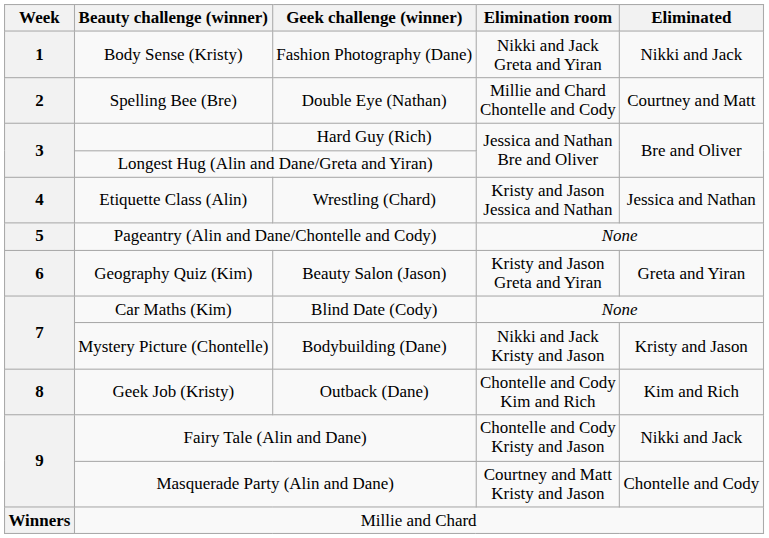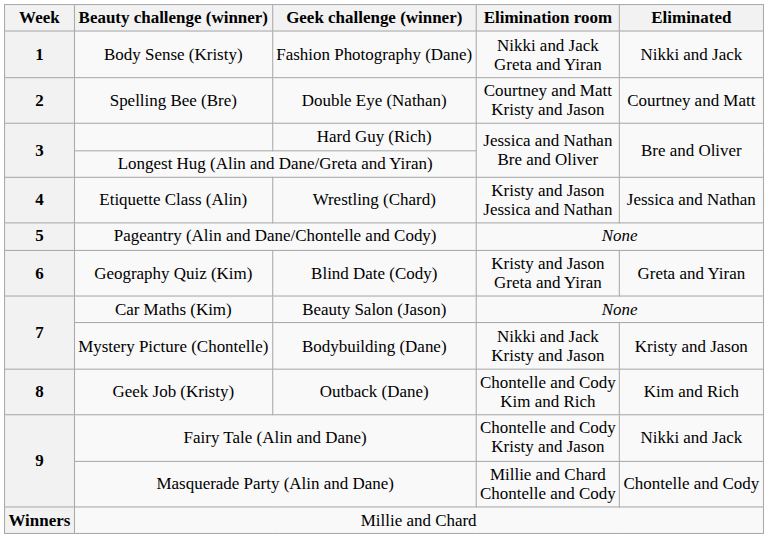 <table class="wikitable" style="text-align: center">
 <tr>
 <th>Week</th>
 <th>Beauty challenge (winner)</th>
 <th>Geek challenge (winner)</th>
 <th>Elimination room</th>
 <th>Eliminated</th>
 </tr>
 <tr>
 <th>1</th>
 <td>Body Sense (Kristy)</td>
 <td>Fashion Photography (Dane)</td>
 <td>Nikki and Jack<br>Greta and Yiran</td>
 <td>Nikki and Jack</td>
 </tr>
 <tr>
 <th>2</th>
 <td>Spelling Bee (Bre)</td>
 <td>Double Eye (Nathan)</td>
-<td>Millie and Chard<br>Chontelle and Cody</td>
+<td>Courtney and Matt<br>Kristy and Jason</td>
 <td>Courtney and Matt</td>
 </tr>
 <tr>
 <th rowspan="2">3</th>
 <td></td>
 <td>Hard Guy (Rich)</td>
 <td rowspan="2">Jessica and Nathan<br>Bre and Oliver</td>
 <td rowspan="2">Bre and Oliver</td>
 </tr>
 <tr>
 <td colspan="2">Longest Hug (Alin and Dane/Greta and Yiran)</td>
 </tr>
 <tr>
 <th>4</th>
 <td>Etiquette Class (Alin)</td>
 <td>Wrestling (Chard)</td>
 <td>Kristy and Jason<br>Jessica and Nathan</td>
 <td>Jessica and Nathan</td>
 </tr>
 <tr>
 <th>5</th>
 <td colspan="2">Pageantry (Alin and Dane/Chontelle and Cody)</td>
 <td colspan="2"><em>None</em></td>
 </tr>
 <tr>
 <th>6</th>
 <td>Geography Quiz (Kim)</td>
-<td>Beauty Salon (Jason)</td>
+<td>Blind Date (Cody)</td>
 <td>Kristy and Jason<br>Greta and Yiran</td>
 <td>Greta and Yiran</td>
 </tr>
 <tr>
 <th rowspan="2">7</th>
 <td>Car Maths (Kim)</td>
-<td>Blind Date (Cody)</td>
+<td>Beauty Salon (Jason)</td>
 <td colspan="2"><em>None</em></td>
 </tr>
 <tr>
 <td>Mystery Picture (Chontelle)</td>
 <td>Bodybuilding (Dane)</td>
 <td>Nikki and Jack<br>Kristy and Jason</td>
 <td>Kristy and Jason</td>
 </tr>
 <tr>
 <th>8</th>
 <td>Geek Job (Kristy)</td>
 <td>Outback (Dane)</td>
 <td>Chontelle and Cody<br>Kim and Rich</td>
 <td>Kim and Rich</td>
 </tr>
 <tr>
 <th rowspan="2">9</th>
 <td colspan="2">Fairy Tale (Alin and Dane)</td>
 <td>Chontelle and Cody<br>Kristy and Jason</td>
 <td>Nikki and Jack</td>
 </tr>
 <tr>
 <td colspan="2">Masquerade Party (Alin and Dane)</td>
-<td>Courtney and Matt<br>Kristy and Jason</td>
+<td>Millie and Chard<br>Chontelle and Cody</td>
 <td>Chontelle and Cody</td>
 </tr>
 <tr>
 <th>Winners</th>
 <td colspan="4">Millie and Chard</td>
 </tr>
 </table>
